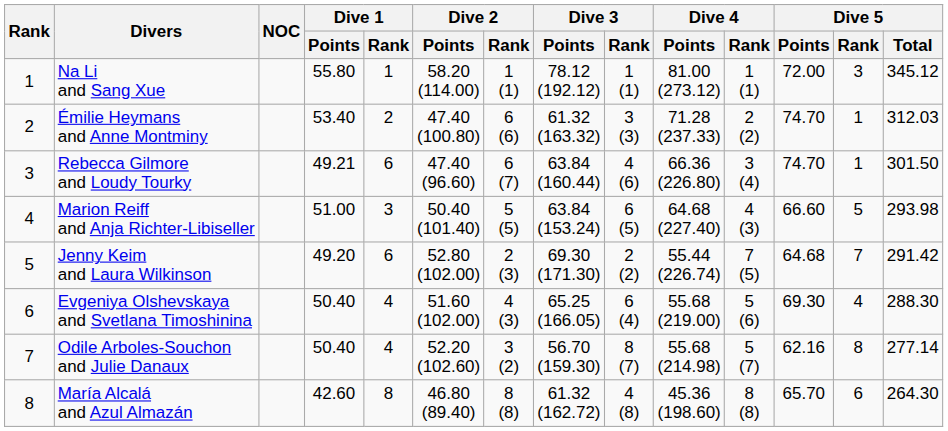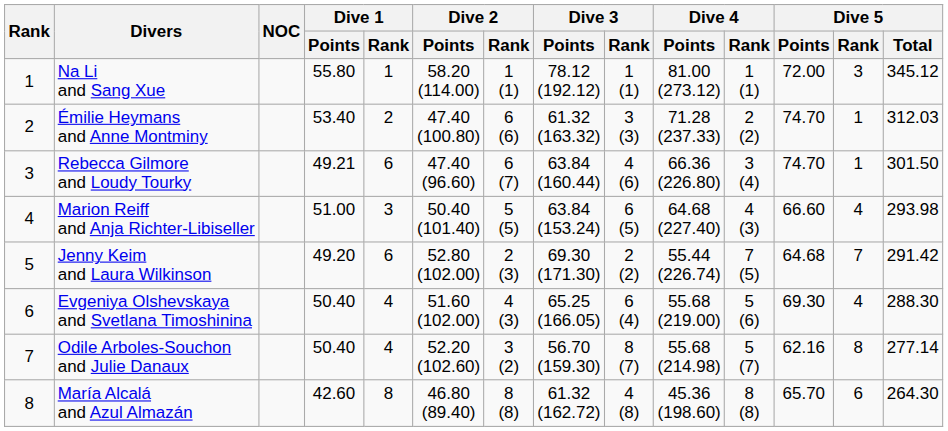 <table class="wikitable sortable" style="text-align:center;">
 <tr>
 <th rowspan=2>Rank</th>
 <th rowspan=2>Divers</th>
 <th rowspan=2>NOC</th>
 <th colspan=2>Dive 1</th>
 <th colspan=2>Dive 2</th>
 <th colspan=2>Dive 3</th>
 <th colspan=2>Dive 4</th>
 <th colspan=3>Dive 5</th>
 </tr>
 <tr>
 <th>Points</th>
 <th>Rank</th>
 <th>Points</th>
 <th>Rank</th>
 <th>Points</th>
 <th>Rank</th>
 <th>Points</th>
 <th>Rank</th>
 <th>Points</th>
 <th>Rank</th>
 <th>Total</th>
 </tr>
 <tr valign=top>
 <td valign=middle>1</td>
 <td align=left><a href='#'>Na Li</a><br>and <a href='#'>Sang Xue</a></td>
 <td></td>
 <td>55.80</td>
 <td>1</td>
 <td>58.20<br>(114.00)</td>
 <td>1<br>(1)</td>
 <td>78.12<br>(192.12)</td>
 <td>1<br>(1)</td>
 <td>81.00<br>(273.12)</td>
 <td>1<br>(1)</td>
 <td>72.00</td>
 <td>3</td>
 <td>345.12</td>
 </tr>
 <tr valign=top>
 <td valign=middle>2</td>
 <td align=left><a href='#'>Émilie Heymans</a><br>and <a href='#'>Anne Montminy</a></td>
 <td></td>
 <td>53.40</td>
 <td>2</td>
 <td>47.40<br>(100.80)</td>
 <td>6<br>(6)</td>
 <td>61.32<br>(163.32)</td>
 <td>3<br>(3)</td>
 <td>71.28<br>(237.33)</td>
 <td>2<br>(2)</td>
 <td>74.70</td>
 <td>1</td>
 <td>312.03</td>
 </tr>
 <tr valign=top>
 <td valign=middle>3</td>
 <td align=left><a href='#'>Rebecca Gilmore</a><br>and <a href='#'>Loudy Tourky</a></td>
 <td></td>
 <td>49.21</td>
 <td>6</td>
 <td>47.40<br>(96.60)</td>
 <td>6<br>(7)</td>
 <td>63.84<br>(160.44)</td>
 <td>4<br>(6)</td>
 <td>66.36<br>(226.80)</td>
 <td>3<br>(4)</td>
 <td>74.70</td>
 <td>1</td>
 <td>301.50</td>
 </tr>
 <tr valign=top>
 <td valign=middle>4</td>
 <td align=left><a href='#'>Marion Reiff</a><br>and <a href='#'>Anja Richter-Libiseller</a></td>
 <td></td>
 <td>51.00</td>
 <td>3</td>
 <td>50.40<br>(101.40)</td>
 <td>5<br>(5)</td>
 <td>63.84<br>(153.24)</td>
 <td>6<br>(5)</td>
 <td>64.68<br>(227.40)</td>
 <td>4<br>(3)</td>
 <td>66.60</td>
-<td>5</td>
+<td>4</td>
 <td>293.98</td>
 </tr>
 <tr valign=top>
 <td valign=middle>5</td>
 <td align=left><a href='#'>Jenny Keim</a><br>and <a href='#'>Laura Wilkinson</a></td>
 <td></td>
 <td>49.20</td>
 <td>6</td>
 <td>52.80<br>(102.00)</td>
 <td>2<br>(3)</td>
 <td>69.30<br>(171.30)</td>
 <td>2<br>(2)</td>
 <td>55.44<br>(226.74)</td>
 <td>7<br>(5)</td>
 <td>64.68</td>
 <td>7</td>
 <td>291.42</td>
 </tr>
 <tr valign=top>
 <td valign=middle>6</td>
 <td align=left><a href='#'>Evgeniya Olshevskaya</a><br>and <a href='#'>Svetlana Timoshinina</a></td>
 <td></td>
 <td>50.40</td>
 <td>4</td>
 <td>51.60<br>(102.00)</td>
 <td>4<br>(3)</td>
 <td>65.25<br>(166.05)</td>
 <td>6<br>(4)</td>
 <td>55.68<br>(219.00)</td>
 <td>5<br>(6)</td>
 <td>69.30</td>
 <td>4</td>
 <td>288.30</td>
 </tr>
 <tr valign=top>
 <td valign=middle>7</td>
 <td align=left><a href='#'>Odile Arboles-Souchon</a><br>and <a href='#'>Julie Danaux</a></td>
 <td></td>
 <td>50.40</td>
 <td>4</td>
 <td>52.20<br>(102.60)</td>
 <td>3<br>(2)</td>
 <td>56.70<br>(159.30)</td>
 <td>8<br>(7)</td>
 <td>55.68<br>(214.98)</td>
 <td>5<br>(7)</td>
 <td>62.16</td>
 <td>8</td>
 <td>277.14</td>
 </tr>
 <tr valign=top>
 <td valign=middle>8</td>
 <td align=left><a href='#'>María Alcalá</a><br>and <a href='#'>Azul Almazán</a></td>
 <td></td>
 <td>42.60</td>
 <td>8</td>
 <td>46.80<br>(89.40)</td>
 <td>8<br>(8)</td>
 <td>61.32<br>(162.72)</td>
 <td>4<br>(8)</td>
 <td>45.36<br>(198.60)</td>
 <td>8<br>(8)</td>
 <td>65.70</td>
 <td>6</td>
 <td>264.30</td>
 </tr>
 </table>
